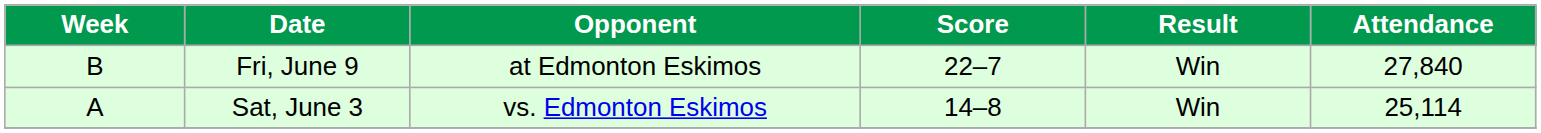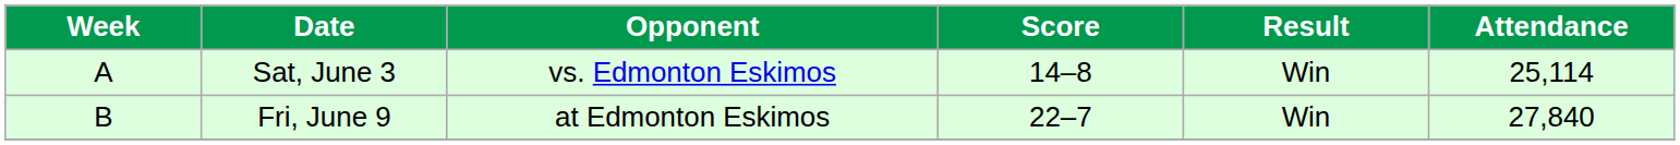 <table class="wikitable sortable">
 <tr>
 <th style="background:#00994D;color:white;" width="8%">Week</th>
 <th style="background:#00994D;color:white;" width="10%">Date</th>
 <th style="background:#00994D;color:white;" width="20%">Opponent</th>
 <th style="background:#00994D;color:white;" width="10%">Score</th>
 <th style="background:#00994D;color:white;" width="10%">Result</th>
 <th style="background:#00994D;color:white;" width="10%">Attendance</th>
 </tr>
 <tr align="center" bgcolor="#ddffdd">
+<td>A</td>
+<td>Sat, June 3</td>
+<td>vs. <a href='#'>Edmonton Eskimos</a></td>
+<td>14–8</td>
+<td>Win</td>
+<td>25,114</td>
+</tr>
+<tr align="center" bgcolor="#ddffdd">
 <td>B</td>
 <td>Fri, June 9</td>
 <td>at Edmonton Eskimos</td>
 <td>22–7</td>
 <td>Win</td>
 <td>27,840</td>
 </tr>
-<tr align="center" bgcolor="#ddffdd">
-<td>A</td>
-<td>Sat, June 3</td>
-<td>vs. <a href='#'>Edmonton Eskimos</a></td>
-<td>14–8</td>
-<td>Win</td>
-<td>25,114</td>
-</tr>
 <tr>
 </tr>
 </table>
